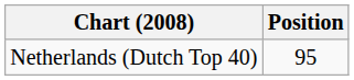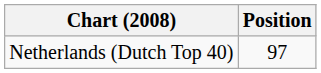 <table class="wikitable">
 <tr>
 <th>Chart (2008)</th>
 <th>Position</th>
 </tr>
 <tr>
 <td>Netherlands (Dutch Top 40)</td>
-<td align="center">95</td>
+<td align="center">97</td>
 </tr>
 </table>
